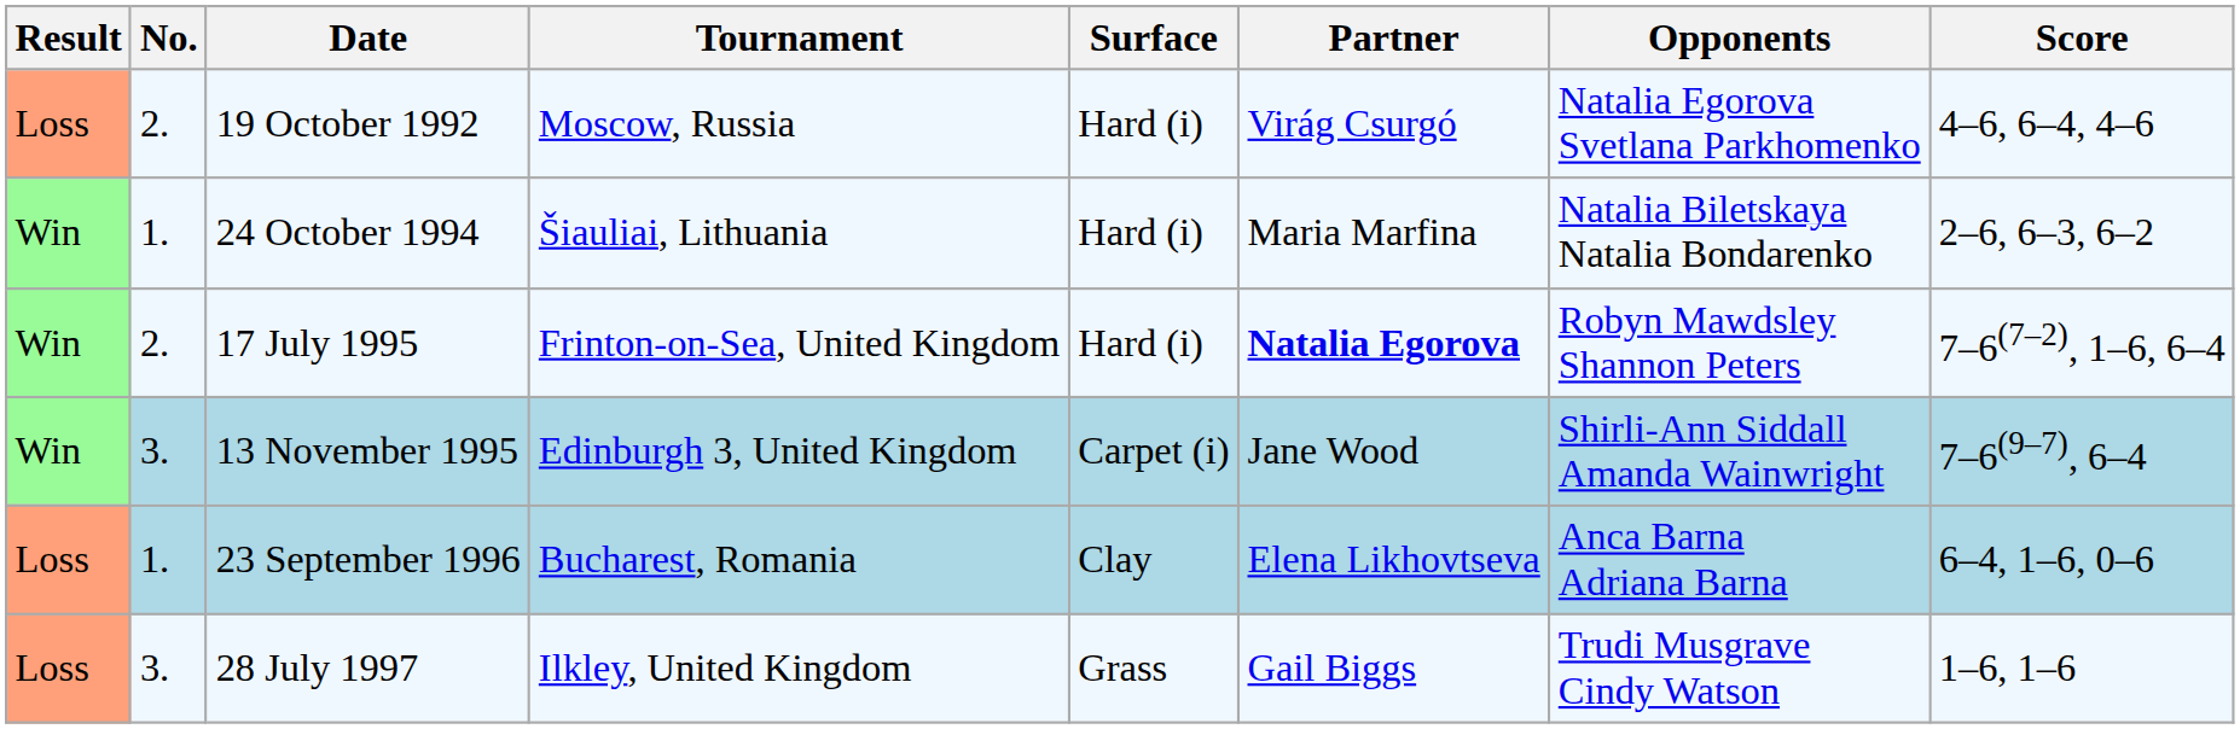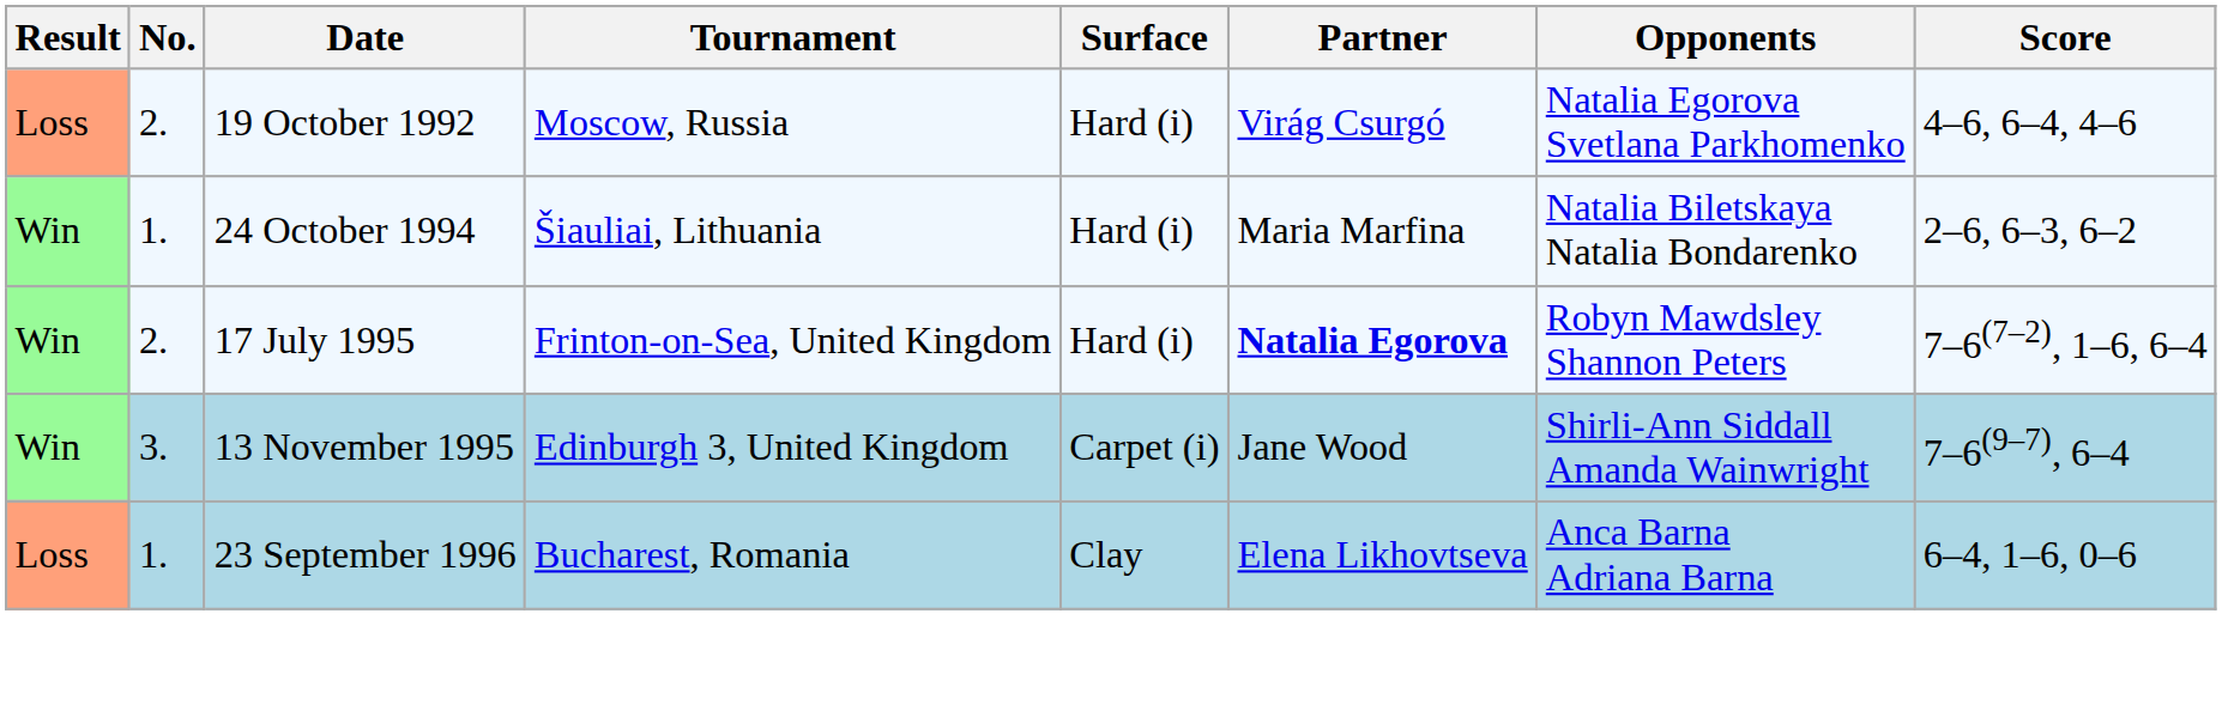 <table class="sortable wikitable" style=font-size:97%>
 <tr>
 <th>Result</th>
 <th>No.</th>
 <th>Date</th>
 <th>Tournament</th>
 <th>Surface</th>
 <th>Partner</th>
 <th>Opponents</th>
 <th>Score</th>
 </tr>
 <tr style="background:#f0f8ff;">
 <td style="background:#ffa07a;">Loss</td>
 <td>2.</td>
 <td>19 October 1992</td>
 <td><a href='#'>Moscow</a>, Russia</td>
 <td>Hard (i)</td>
 <td> <a href='#'>Virág Csurgó</a></td>
 <td> <a href='#'>Natalia Egorova</a> <br>  <a href='#'>Svetlana Parkhomenko</a></td>
 <td>4–6, 6–4, 4–6</td>
 </tr>
 <tr style="background:#f0f8ff;">
 <td style="background:#98fb98;">Win</td>
 <td>1.</td>
 <td>24 October 1994</td>
 <td><a href='#'>Šiauliai</a>, Lithuania</td>
 <td>Hard (i)</td>
 <td> Maria Marfina</td>
 <td> <a href='#'>Natalia Biletskaya</a> <br>  Natalia Bondarenko</td>
 <td>2–6, 6–3, 6–2</td>
 </tr>
 <tr style="background:#f0f8ff;">
 <td style="background:#98fb98;">Win</td>
 <td>2.</td>
 <td>17 July 1995</td>
 <td><a href='#'>Frinton-on-Sea</a>, United Kingdom</td>
 <td>Hard (i)</td>
 <td><strong> <a href='#'>Natalia Egorova</a></strong></td>
 <td> <a href='#'>Robyn Mawdsley</a> <br>  <a href='#'>Shannon Peters</a></td>
 <td>7–6<sup>(7–2)</sup>, 1–6, 6–4</td>
 </tr>
 <tr style="background:lightblue;">
 <td style="background:#98fb98;">Win</td>
 <td>3.</td>
 <td>13 November 1995</td>
 <td><a href='#'>Edinburgh</a> 3, United Kingdom</td>
 <td>Carpet (i)</td>
 <td> Jane Wood</td>
 <td> <a href='#'>Shirli-Ann Siddall</a> <br>  <a href='#'>Amanda Wainwright</a></td>
 <td>7–6<sup>(9–7)</sup>, 6–4</td>
 </tr>
 <tr style="background:lightblue;">
 <td style="background:#ffa07a;">Loss</td>
 <td>1.</td>
 <td>23 September 1996</td>
 <td><a href='#'>Bucharest</a>, Romania</td>
 <td>Clay</td>
 <td> <a href='#'>Elena Likhovtseva</a></td>
 <td> <a href='#'>Anca Barna</a> <br>  <a href='#'>Adriana Barna</a></td>
 <td>6–4, 1–6, 0–6</td>
 </tr>
-<tr style="background:#f0f8ff;">
-<td style="background:#ffa07a;">Loss</td>
-<td>3.</td>
-<td>28 July 1997</td>
-<td><a href='#'>Ilkley</a>, United Kingdom</td>
-<td>Grass</td>
-<td> <a href='#'>Gail Biggs</a></td>
-<td> <a href='#'>Trudi Musgrave</a> <br>  <a href='#'>Cindy Watson</a></td>
-<td>1–6, 1–6</td>
-</tr>
 </table>
